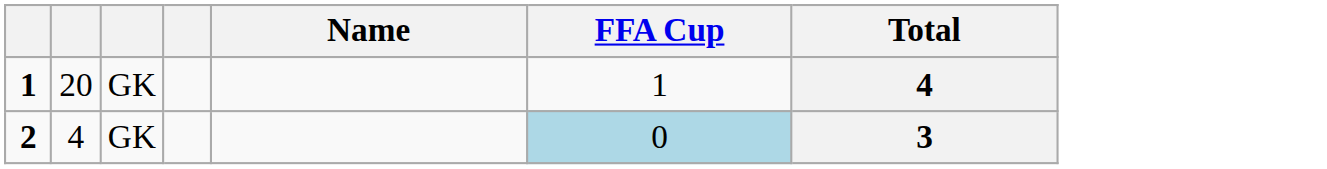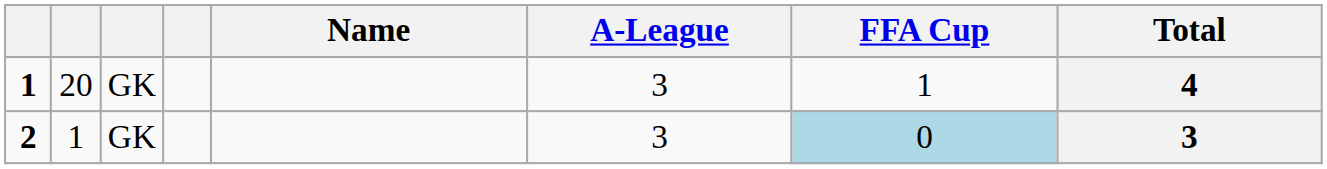 <table class="wikitable" style="text-align:center">
 <tr>
 <th width=15></th>
 <th width=15></th>
 <th width=15></th>
 <th width=15></th>
 <th width=145>Name</th>
+<th width=120><a href='#'>A-League</a></th>
 <th width=120><a href='#'>FFA Cup</a></th>
 <th width=120>Total</th>
 </tr>
 <tr>
 <td><strong>1</strong></td>
 <td>20</td>
 <td>GK</td>
 <td></td>
 <td align="left"></td>
+<td>3</td>
 <td>1</td>
 <th>4</th>
 </tr>
 <tr>
 <td><strong>2</strong></td>
-<td>4</td>
+<td>1</td>
 <td>GK</td>
 <td></td>
 <td align="left"></td>
+<td>3</td>
 <td style="background: lightblue;">0</td>
 <th>3</th>
 </tr>
 </table>
